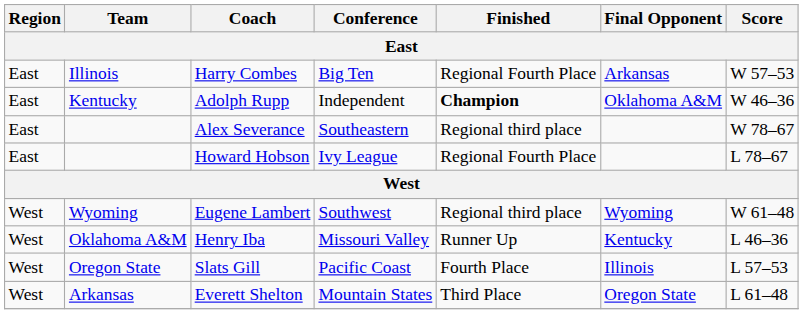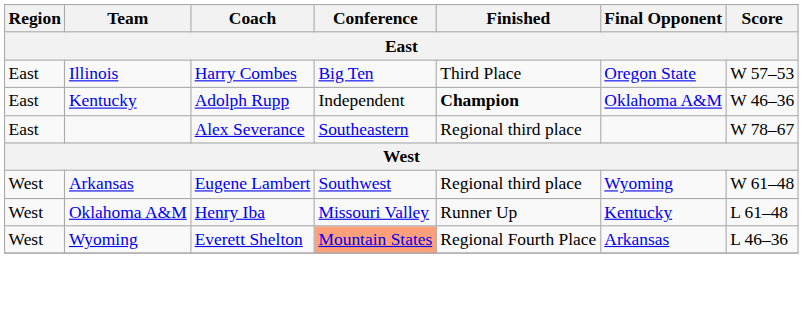 <table class=wikitable>
 <tr>
 <th>Region</th>
 <th>Team</th>
 <th>Coach</th>
 <th>Conference</th>
 <th>Finished</th>
 <th>Final Opponent</th>
 <th>Score</th>
 </tr>
 <tr>
 <th colspan=7>East</th>
 </tr>
 <tr>
 <td>East</td>
 <td><a href='#'>Illinois</a></td>
 <td><a href='#'>Harry Combes</a></td>
 <td><a href='#'>Big Ten</a></td>
-<td>Regional Fourth Place</td>
-<td><a href='#'>Arkansas</a></td>
+<td>Third Place</td>
+<td><a href='#'>Oregon State</a></td>
 <td>W 57–53</td>
 </tr>
 <tr>
 <td>East</td>
 <td><a href='#'>Kentucky</a></td>
 <td><a href='#'>Adolph Rupp</a></td>
 <td>Independent</td>
 <td><strong>Champion</strong></td>
 <td><a href='#'>Oklahoma A&M</a></td>
 <td>W 46–36</td>
 </tr>
 <tr>
 <td>East</td>
 <td></td>
 <td><a href='#'>Alex Severance</a></td>
 <td><a href='#'>Southeastern</a></td>
 <td>Regional third place</td>
 <td></td>
 <td>W 78–67</td>
 </tr>
 <tr>
-<td>East</td>
-<td></td>
-<td><a href='#'>Howard Hobson</a></td>
-<td><a href='#'>Ivy League</a></td>
-<td>Regional Fourth Place</td>
-<td></td>
-<td>L 78–67</td>
-</tr>
-<tr>
 <th colspan=7>West</th>
 </tr>
 <tr>
 <td>West</td>
-<td><a href='#'>Wyoming</a></td>
+<td><a href='#'>Arkansas</a></td>
 <td><a href='#'>Eugene Lambert</a></td>
 <td><a href='#'>Southwest</a></td>
 <td>Regional third place</td>
 <td><a href='#'>Wyoming</a></td>
 <td>W 61–48</td>
 </tr>
 <tr>
 <td>West</td>
 <td><a href='#'>Oklahoma A&M</a></td>
 <td><a href='#'>Henry Iba</a></td>
 <td><a href='#'>Missouri Valley</a></td>
 <td>Runner Up</td>
 <td><a href='#'>Kentucky</a></td>
-<td>L 46–36</td>
+<td>L 61–48</td>
 </tr>
 <tr>
 <td>West</td>
-<td><a href='#'>Oregon State</a></td>
-<td><a href='#'>Slats Gill</a></td>
-<td><a href='#'>Pacific Coast</a></td>
-<td>Fourth Place</td>
-<td><a href='#'>Illinois</a></td>
-<td>L 57–53</td>
-</tr>
-<tr>
-<td>West</td>
+<td><a href='#'>Wyoming</a></td>
+<td><a href='#'>Everett Shelton</a></td>
+<td style="background: lightsalmon;"><a href='#'>Mountain States</a></td>
+<td>Regional Fourth Place</td>
 <td><a href='#'>Arkansas</a></td>
-<td><a href='#'>Everett Shelton</a></td>
-<td><a href='#'>Mountain States</a></td>
-<td>Third Place</td>
-<td><a href='#'>Oregon State</a></td>
-<td>L 61–48</td>
+<td>L 46–36</td>
 </tr>
 <tr>
 </tr>
 </table>
